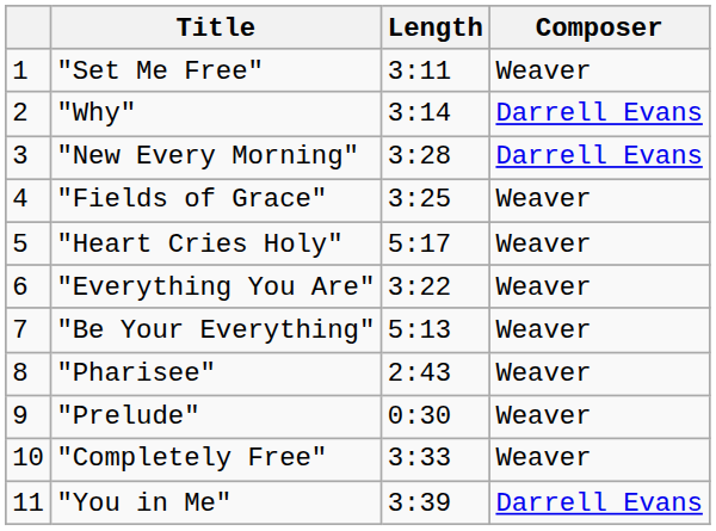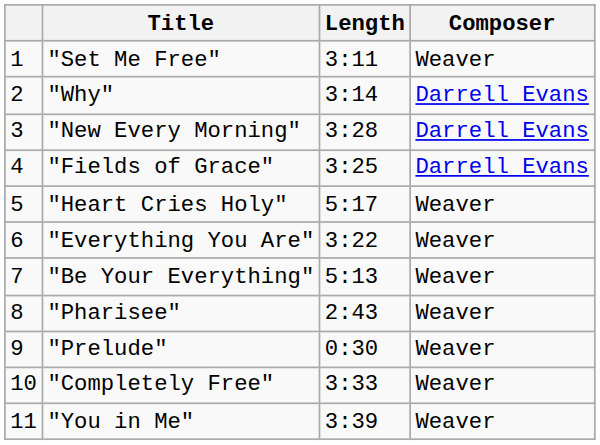 <table class="wikitable">
 <tr>
 <th></th>
 <th>Title</th>
 <th>Length</th>
 <th>Composer</th>
 </tr>
 <tr>
 <td>1</td>
 <td>"Set Me Free"</td>
 <td>3:11</td>
 <td>Weaver</td>
 </tr>
 <tr>
 <td>2</td>
 <td>"Why"</td>
 <td>3:14</td>
 <td><a href='#'>Darrell Evans</a></td>
 </tr>
 <tr>
 <td>3</td>
 <td>"New Every Morning"</td>
 <td>3:28</td>
 <td><a href='#'>Darrell Evans</a></td>
 </tr>
 <tr>
 <td>4</td>
 <td>"Fields of Grace"</td>
 <td>3:25</td>
-<td>Weaver</td>
+<td><a href='#'>Darrell Evans</a></td>
 </tr>
 <tr>
 <td>5</td>
 <td>"Heart Cries Holy"</td>
 <td>5:17</td>
 <td>Weaver</td>
 </tr>
 <tr>
 <td>6</td>
 <td>"Everything You Are"</td>
 <td>3:22</td>
 <td>Weaver</td>
 </tr>
 <tr>
 <td>7</td>
 <td>"Be Your Everything"</td>
 <td>5:13</td>
 <td>Weaver</td>
 </tr>
 <tr>
 <td>8</td>
 <td>"Pharisee"</td>
 <td>2:43</td>
 <td>Weaver</td>
 </tr>
 <tr>
 <td>9</td>
 <td>"Prelude"</td>
 <td>0:30</td>
 <td>Weaver</td>
 </tr>
 <tr>
 <td>10</td>
 <td>"Completely Free"</td>
 <td>3:33</td>
 <td>Weaver</td>
 </tr>
 <tr>
 <td>11</td>
 <td>"You in Me"</td>
 <td>3:39</td>
-<td><a href='#'>Darrell Evans</a></td>
+<td>Weaver</td>
 </tr>
 </table>
